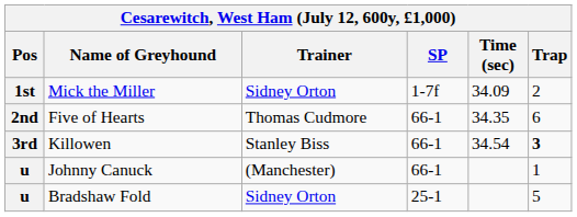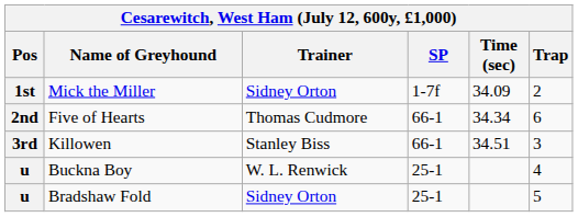 <table class="wikitable">
 <tr>
 <th colspan="6"><a href='#'>Cesarewitch</a>, <a href='#'>West Ham</a> (July 12, 600y, £1,000)</th>
 </tr>
 <tr>
 <th width=30>Pos</th>
 <th width=180>Name of Greyhound</th>
 <th width=150>Trainer</th>
 <th width=50><a href='#'>SP</a></th>
 <th width=50>Time (sec)</th>
 <th width=30>Trap</th>
 </tr>
 <tr>
 <th>1st</th>
 <td><a href='#'>Mick the Miller</a></td>
 <td><a href='#'>Sidney Orton</a></td>
 <td>1-7f</td>
 <td>34.09</td>
 <td>2</td>
 </tr>
 <tr>
 <th>2nd</th>
 <td>Five of Hearts</td>
 <td>Thomas Cudmore</td>
 <td>66-1</td>
-<td>34.35</td>
+<td>34.34</td>
 <td>6</td>
 </tr>
 <tr>
 <th>3rd</th>
 <td>Killowen</td>
 <td>Stanley Biss</td>
 <td>66-1</td>
-<td>34.54</td>
-<td><strong>3</strong></td>
+<td>34.51</td>
+<td>3</td>
 </tr>
 <tr>
 <th>u</th>
-<td>Johnny Canuck</td>
-<td>(Manchester)</td>
-<td>66-1</td>
+<td>Buckna Boy</td>
+<td>W. L. Renwick</td>
+<td>25-1</td>
 <td></td>
-<td>1</td>
+<td>4</td>
 </tr>
 <tr>
 <th>u</th>
 <td>Bradshaw Fold</td>
 <td><a href='#'>Sidney Orton</a></td>
 <td>25-1</td>
 <td></td>
 <td>5</td>
 </tr>
 </table>
